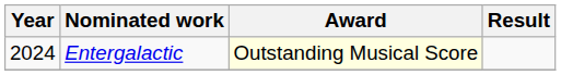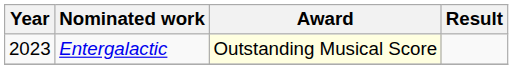 <table class="wikitable">
 <tr>
 <th>Year</th>
 <th>Nominated work</th>
 <th>Award</th>
 <th>Result</th>
 </tr>
 <tr>
-<td rowspan="1">2024</td>
+<td rowspan="1">2023</td>
 <td><em><a href='#'>Entergalactic</a></em></td>
 <td style="background: lightyellow;">Outstanding Musical Score</td>
 <td></td>
 </tr>
 <tr>
 </tr>
 </table>
